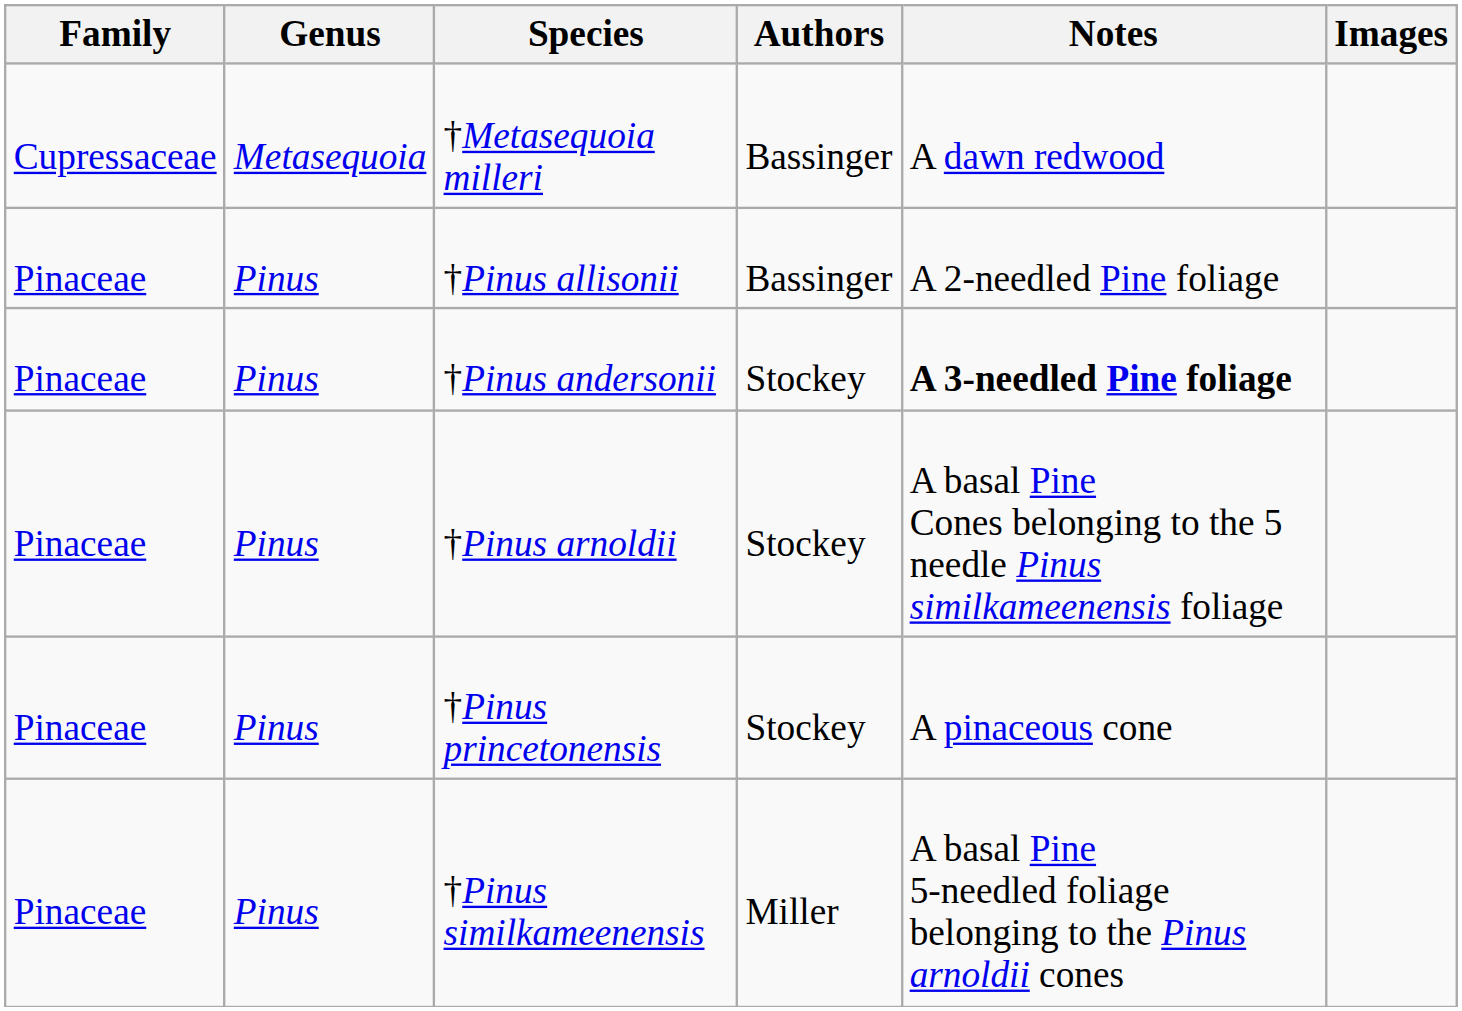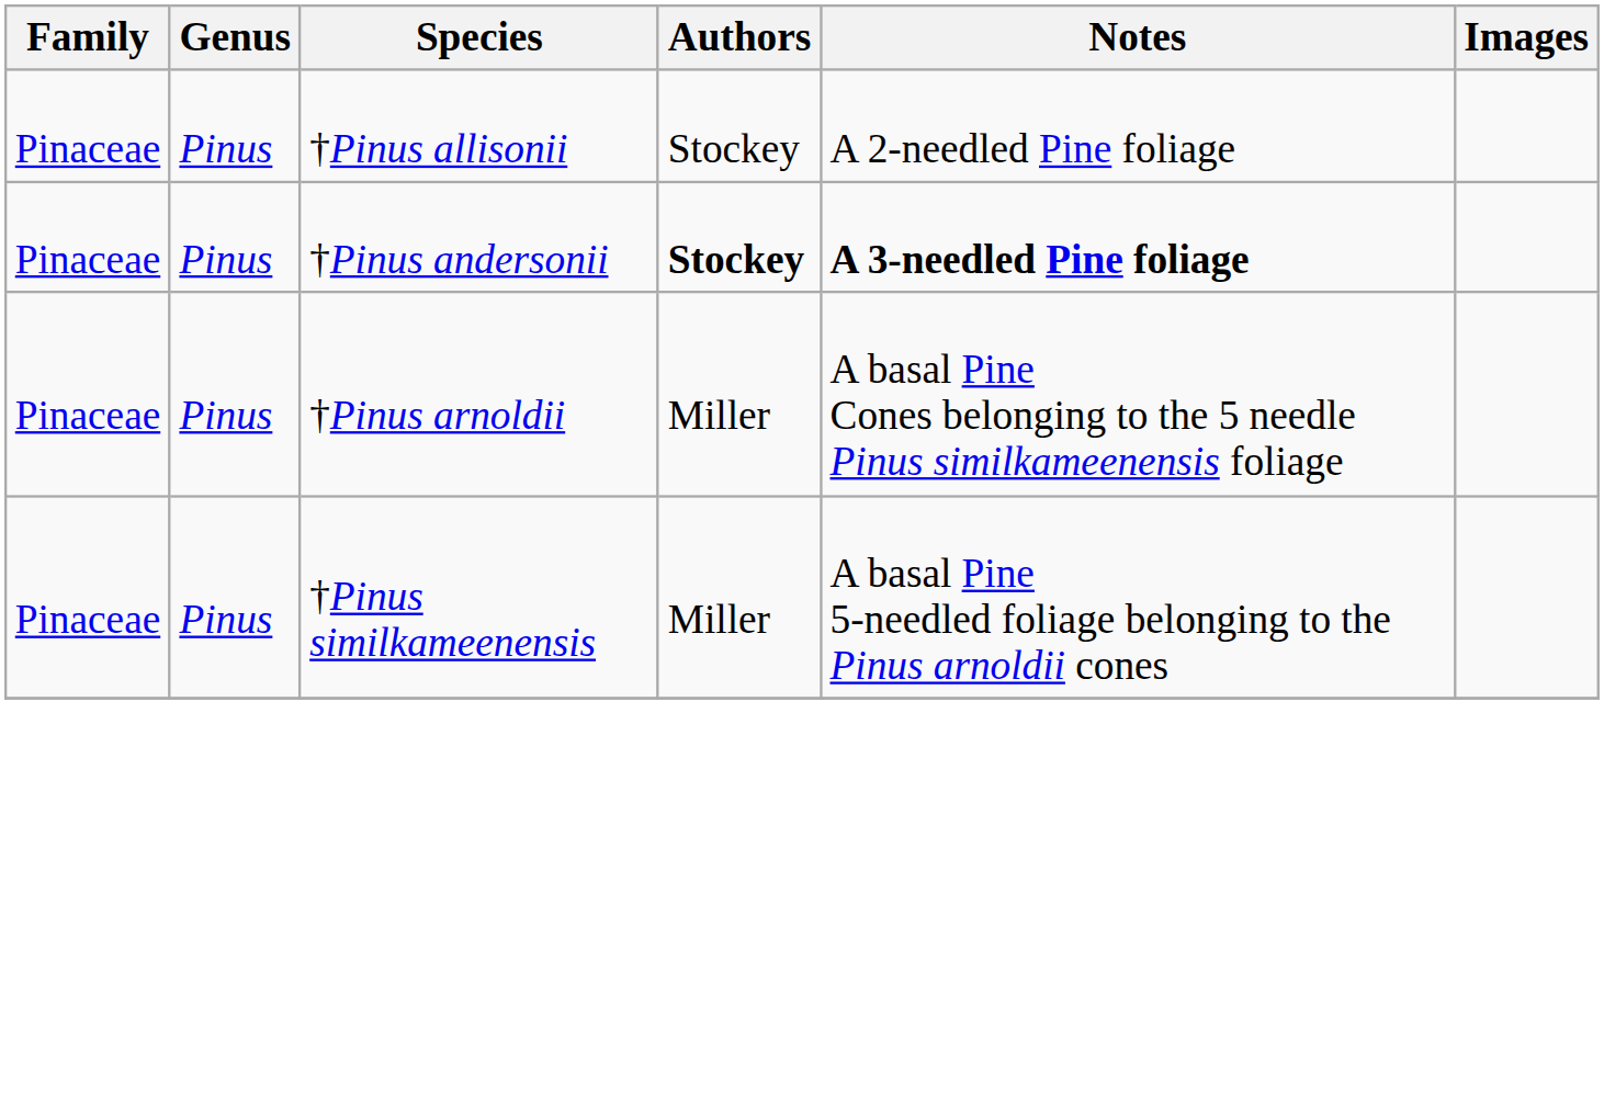 <table class="wikitable sortable"  style="margin:auto; width:100%;">
 <tr>
 <th>Family</th>
 <th>Genus</th>
 <th>Species</th>
 <th>Authors</th>
 <th>Notes</th>
 <th>Images</th>
 </tr>
 <tr>
-<td><br><a href='#'>Cupressaceae</a></td>
-<td><br><em><a href='#'>Metasequoia</a></em></td>
-<td><br>†<em><a href='#'>Metasequoia milleri</a></em></td>
-<td><br>Bassinger</td>
-<td><br>A <a href='#'>dawn redwood</a></td>
-<td></td>
-</tr>
-<tr>
 <td><br><a href='#'>Pinaceae</a></td>
 <td><br><em><a href='#'>Pinus</a></em></td>
 <td><br>†<em><a href='#'>Pinus allisonii</a></em></td>
-<td><br>Bassinger</td>
+<td><br>Stockey</td>
 <td><br>A 2-needled <a href='#'>Pine</a> foliage</td>
 <td></td>
 </tr>
 <tr>
 <td><br><a href='#'>Pinaceae</a></td>
 <td><br><em><a href='#'>Pinus</a></em></td>
 <td><br>†<em><a href='#'>Pinus andersonii</a></em></td>
-<td><br>Stockey</td>
+<td><strong><br>Stockey</strong></td>
 <td><strong><br>A 3-needled <a href='#'>Pine</a> foliage</strong></td>
 <td></td>
 </tr>
 <tr>
 <td><br><a href='#'>Pinaceae</a></td>
 <td><br><em><a href='#'>Pinus</a></em></td>
 <td><br>†<em><a href='#'>Pinus arnoldii</a></em></td>
-<td><br>Stockey</td>
+<td><br>Miller</td>
 <td><br>A basal <a href='#'>Pine</a><br> Cones belonging to the 5 needle <em><a href='#'>Pinus similkameenensis</a></em> foliage</td>
-<td></td>
-</tr>
-<tr>
-<td><br><a href='#'>Pinaceae</a></td>
-<td><br><em><a href='#'>Pinus</a></em></td>
-<td><br>†<em><a href='#'>Pinus princetonensis</a></em></td>
-<td><br>Stockey</td>
-<td><br>A <a href='#'>pinaceous</a> cone</td>
 <td></td>
 </tr>
 <tr>
 <td><br><a href='#'>Pinaceae</a></td>
 <td><br><em><a href='#'>Pinus</a></em></td>
 <td><br>†<em><a href='#'>Pinus similkameenensis</a></em></td>
 <td><br>Miller</td>
 <td><br>A basal <a href='#'>Pine</a><br> 5-needled foliage belonging to the <em><a href='#'>Pinus arnoldii</a></em> cones</td>
 <td></td>
 </tr>
 <tr>
 </tr>
 </table>
